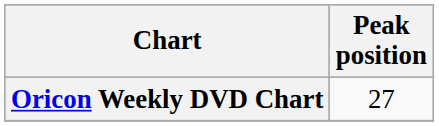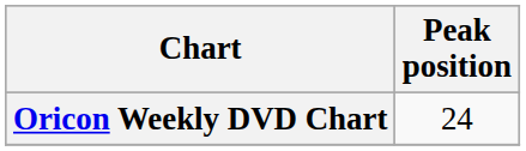 <table class="wikitable plainrowheaders" style="text-align:center;">
 <tr>
 <th>Chart</th>
 <th>Peak<br>position</th>
 </tr>
 <tr>
 <th scope="row"><a href='#'>Oricon</a> Weekly DVD Chart</th>
-<td>27</td>
+<td>24</td>
 </tr>
 <tr>
 </tr>
 </table>
